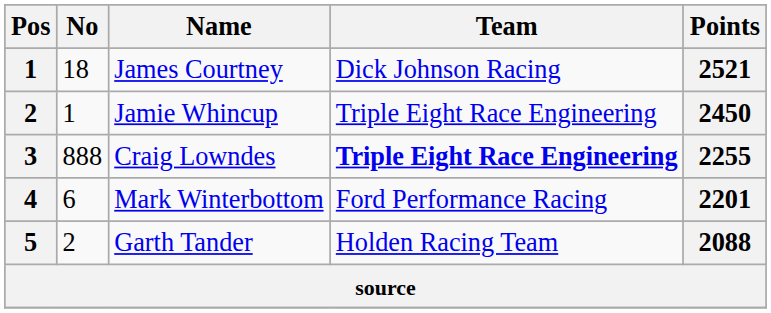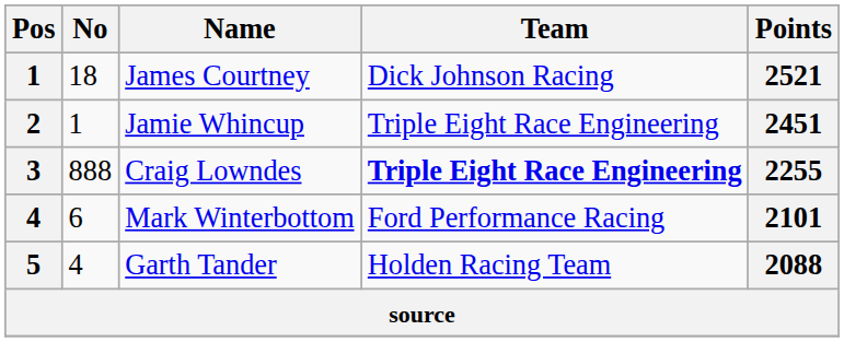 <table class="wikitable" style="font-size: 95%;">
 <tr>
 <th>Pos</th>
 <th>No</th>
 <th>Name</th>
 <th>Team</th>
 <th>Points</th>
 </tr>
 <tr>
 <th>1</th>
 <td>18</td>
 <td><a href='#'>James Courtney</a></td>
 <td><a href='#'>Dick Johnson Racing</a></td>
 <th>2521</th>
 </tr>
 <tr>
 <th>2</th>
 <td>1</td>
 <td><a href='#'>Jamie Whincup</a></td>
 <td><a href='#'>Triple Eight Race Engineering</a></td>
-<th>2450</th>
+<th>2451</th>
 </tr>
 <tr>
 <th>3</th>
 <td>888</td>
 <td><a href='#'>Craig Lowndes</a></td>
 <td><strong><a href='#'>Triple Eight Race Engineering</a></strong></td>
 <th>2255</th>
 </tr>
 <tr>
 <th>4</th>
 <td>6</td>
 <td><a href='#'>Mark Winterbottom</a></td>
 <td><a href='#'>Ford Performance Racing</a></td>
-<th>2201</th>
+<th>2101</th>
 </tr>
 <tr>
 <th>5</th>
-<td>2</td>
+<td>4</td>
 <td><a href='#'>Garth Tander</a></td>
 <td><a href='#'>Holden Racing Team</a></td>
 <th>2088</th>
 </tr>
 <tr>
 <th colspan=5><small>source</small></th>
 </tr>
 <tr>
 </tr>
 </table>
